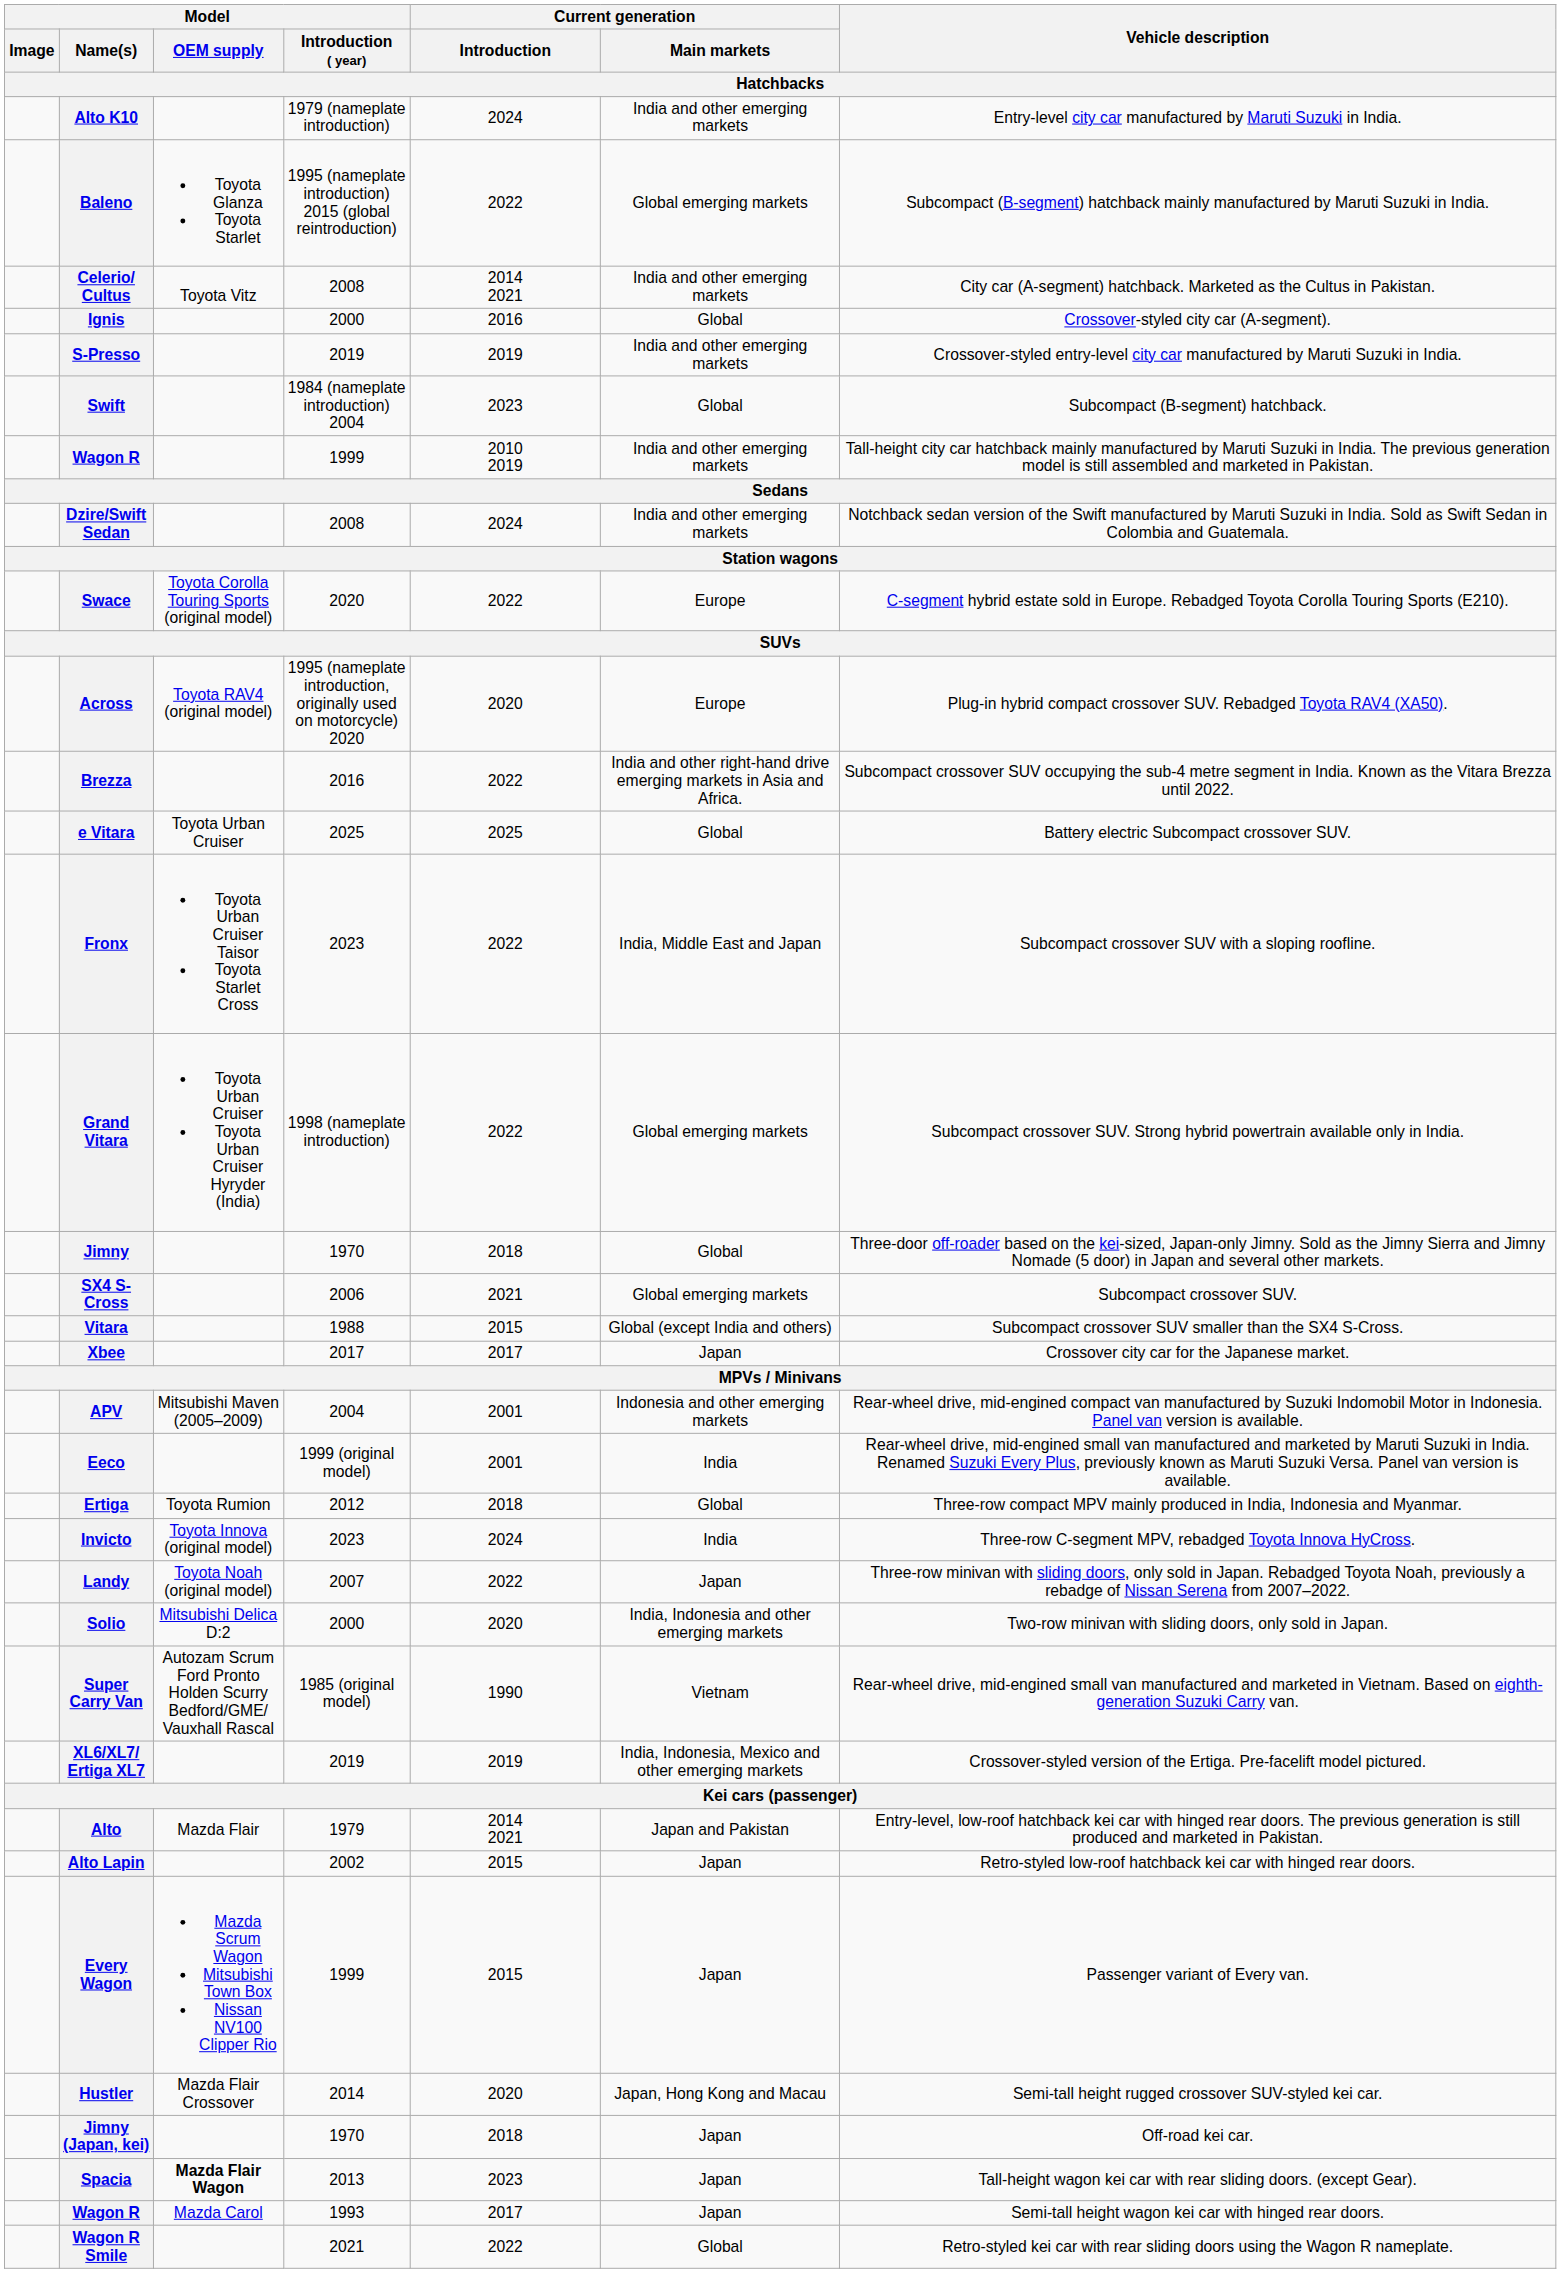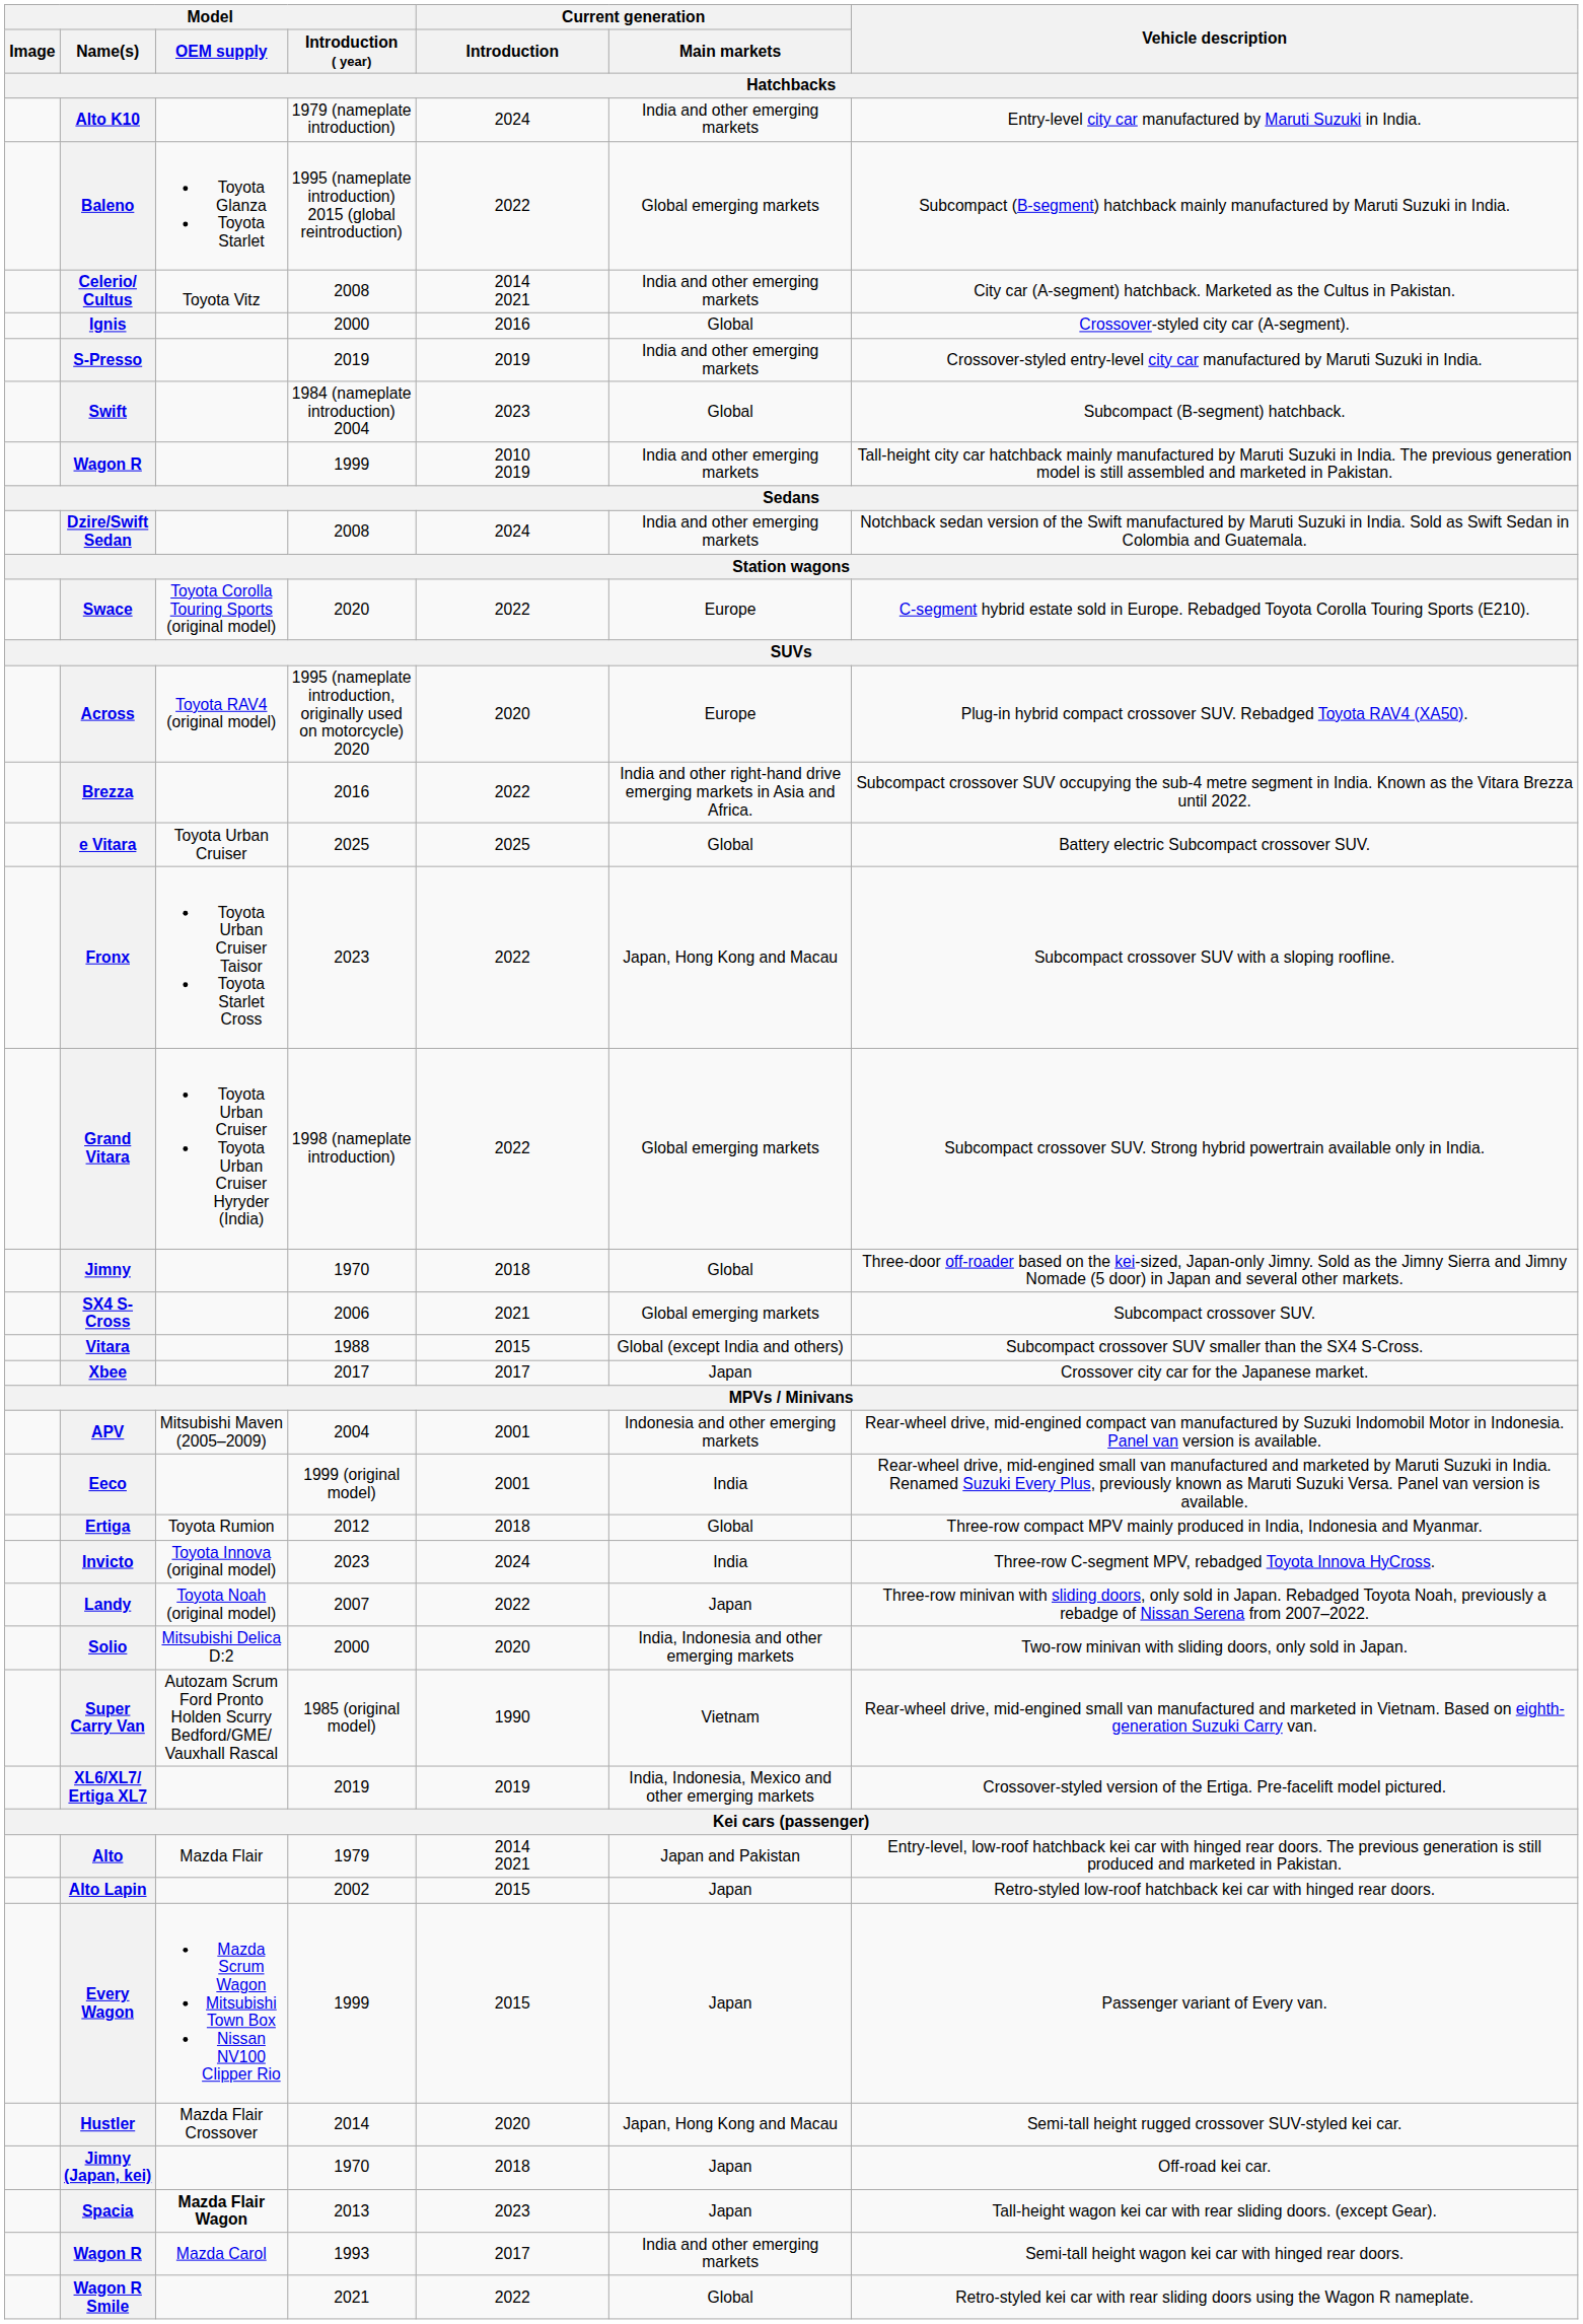 <table class="wikitable sortable" style="text-align: center; width: 100%">
 <tr>
 <th colspan="4" width="5%">Model</th>
 <th colspan="2" scope="col">Current generation</th>
 <th rowspan="2" width="30%" class="unsortable" cellpadding="32px">Vehicle description</th>
 </tr>
 <tr>
 <th class="unsortable">Image</th>
 <th>Name(s)</th>
 <th class="unsortable"><a href='#'>OEM supply</a></th>
 <th>Introduction<br><small>( year)</small></th>
 <th width="8%">Introduction</th>
 <th width="10%" class="unsortable">Main markets</th>
 </tr>
 <tr>
 <th colspan="7">Hatchbacks</th>
 </tr>
 <tr>
 <td></td>
 <th scope="row"><a href='#'>Alto K10</a></th>
 <td></td>
 <td>1979 (nameplate introduction)</td>
 <td>2024</td>
 <td>India and other emerging markets</td>
 <td>Entry-level <a href='#'>city car</a> manufactured by <a href='#'>Maruti Suzuki</a> in India.</td>
 </tr>
 <tr>
 <td></td>
 <th><a href='#'>Baleno</a></th>
 <td><br><ul><li>Toyota Glanza</li><li>Toyota Starlet</li></ul></td>
 <td>1995 (nameplate introduction)<br>2015 (global reintroduction)</td>
 <td>2022</td>
 <td>Global emerging markets</td>
 <td>Subcompact (<a href='#'>B-segment</a>) hatchback mainly manufactured by Maruti Suzuki in India.</td>
 </tr>
 <tr>
 <td><br></td>
 <th><a href='#'>Celerio/<br>Cultus</a></th>
 <td><br>Toyota Vitz</td>
 <td>2008</td>
 <td>2014<br>2021</td>
 <td>India and other emerging markets</td>
 <td>City car (A-segment) hatchback. Marketed as the Cultus in Pakistan.</td>
 </tr>
 <tr>
 <td></td>
 <th><a href='#'>Ignis</a></th>
 <td></td>
 <td>2000</td>
 <td>2016</td>
 <td>Global</td>
 <td><a href='#'>Crossover</a>-styled city car (A-segment).</td>
 </tr>
 <tr>
 <td></td>
 <th><a href='#'>S-Presso</a></th>
 <td></td>
 <td>2019</td>
 <td>2019</td>
 <td>India and other emerging markets</td>
 <td>Crossover-styled entry-level <a href='#'>city car</a> manufactured by Maruti Suzuki in India.</td>
 </tr>
 <tr>
 <td></td>
 <th scope="row"><a href='#'>Swift</a></th>
 <td></td>
 <td>1984 (nameplate introduction)<br>2004</td>
 <td>2023</td>
 <td>Global</td>
 <td>Subcompact (B-segment) hatchback.</td>
 </tr>
 <tr>
 <td></td>
 <th><a href='#'>Wagon R</a></th>
 <td></td>
 <td>1999</td>
 <td>2010<br>2019</td>
 <td>India and other emerging markets</td>
 <td>Tall-height city car hatchback mainly manufactured by Maruti Suzuki in India. The previous generation model is still assembled and marketed in Pakistan.</td>
 </tr>
 <tr>
 <th colspan="7">Sedans</th>
 </tr>
 <tr>
 <td></td>
 <th scope="row"><a href='#'>Dzire/Swift Sedan</a></th>
 <td></td>
 <td>2008</td>
 <td>2024</td>
 <td>India and other emerging markets</td>
 <td>Notchback sedan version of the Swift manufactured by Maruti Suzuki in India. Sold as Swift Sedan in Colombia and Guatemala.</td>
 </tr>
 <tr>
 <th colspan="7">Station wagons</th>
 </tr>
 <tr>
 <td></td>
 <th><a href='#'>Swace</a></th>
 <td><a href='#'>Toyota Corolla Touring Sports</a> (original model)</td>
 <td>2020</td>
 <td>2022</td>
 <td>Europe</td>
 <td><a href='#'>C-segment</a> hybrid estate sold in Europe. Rebadged Toyota Corolla Touring Sports (E210).</td>
 </tr>
 <tr>
 <th colspan="7">SUVs</th>
 </tr>
 <tr>
 <td></td>
 <th><a href='#'>Across</a></th>
 <td><a href='#'>Toyota RAV4</a> (original model)</td>
 <td>1995 (nameplate introduction, originally used on motorcycle)<br>2020</td>
 <td>2020</td>
 <td>Europe</td>
 <td>Plug-in hybrid compact crossover SUV. Rebadged <a href='#'>Toyota RAV4 (XA50)</a>.</td>
 </tr>
 <tr>
 <td></td>
 <th><a href='#'>Brezza</a></th>
 <td></td>
 <td>2016</td>
 <td>2022</td>
 <td>India and other right-hand drive emerging markets in Asia and Africa.</td>
 <td>Subcompact crossover SUV occupying the sub-4 metre segment in India. Known as the Vitara Brezza until 2022.</td>
 </tr>
 <tr>
 <td></td>
 <th><a href='#'>e Vitara</a></th>
 <td>Toyota Urban Cruiser</td>
 <td>2025</td>
 <td>2025</td>
 <td>Global</td>
 <td>Battery electric  Subcompact crossover SUV.</td>
 </tr>
 <tr>
 <td></td>
 <th scope="row"><a href='#'>Fronx</a></th>
 <td><br><ul><li>Toyota Urban Cruiser Taisor</li><li>Toyota Starlet Cross</li></ul></td>
 <td>2023</td>
 <td>2022</td>
-<td>India, Middle East and Japan</td>
+<td>Japan, Hong Kong and Macau</td>
 <td>Subcompact crossover SUV with a sloping roofline.</td>
 </tr>
 <tr>
 <td></td>
 <th scope="row"><a href='#'>Grand Vitara</a></th>
 <td><br><ul><li>Toyota Urban Cruiser</li><li>Toyota Urban Cruiser Hyryder (India)</li></ul></td>
 <td>1998 (nameplate introduction)<br></td>
 <td>2022</td>
 <td>Global emerging markets</td>
 <td>Subcompact crossover SUV. Strong hybrid powertrain available only in India.</td>
 </tr>
 <tr>
 <td></td>
 <th><a href='#'>Jimny</a></th>
 <td></td>
 <td>1970</td>
 <td>2018</td>
 <td>Global</td>
 <td>Three-door <a href='#'>off-roader</a> based on the <a href='#'>kei</a>-sized, Japan-only Jimny. Sold as the Jimny Sierra and Jimny Nomade (5 door) in Japan and several other markets.</td>
 </tr>
 <tr>
 <td></td>
 <th><a href='#'>SX4 S-Cross</a></th>
 <td></td>
 <td>2006</td>
 <td>2021</td>
 <td>Global emerging markets</td>
 <td>Subcompact crossover SUV.</td>
 </tr>
 <tr>
 <td></td>
 <th scope="row"><a href='#'>Vitara</a></th>
 <td></td>
 <td>1988</td>
 <td>2015</td>
 <td>Global (except India and others)</td>
 <td>Subcompact crossover SUV smaller than the SX4 S-Cross.</td>
 </tr>
 <tr>
 <td></td>
 <th><a href='#'>Xbee</a></th>
 <td></td>
 <td>2017</td>
 <td>2017</td>
 <td>Japan</td>
 <td>Crossover city car for the Japanese market.</td>
 </tr>
 <tr>
 <th colspan="7">MPVs / Minivans</th>
 </tr>
 <tr>
 <td></td>
 <th scope="row"><a href='#'>APV</a></th>
 <td>Mitsubishi Maven (2005–2009)</td>
 <td>2004</td>
 <td>2001</td>
 <td>Indonesia and other emerging markets</td>
 <td>Rear-wheel drive, mid-engined compact van manufactured by Suzuki Indomobil Motor in Indonesia. <a href='#'>Panel van</a> version is available.</td>
 </tr>
 <tr>
 <td></td>
 <th><a href='#'>Eeco</a></th>
 <td></td>
 <td>1999 (original model)</td>
 <td>2001</td>
 <td>India</td>
 <td>Rear-wheel drive, mid-engined small van manufactured and marketed by Maruti Suzuki in India. Renamed <a href='#'>Suzuki Every Plus</a>, previously known as Maruti Suzuki Versa. Panel van version is available.</td>
 </tr>
 <tr>
 <td></td>
 <th><a href='#'>Ertiga</a></th>
 <td>Toyota Rumion</td>
 <td>2012</td>
 <td>2018</td>
 <td>Global</td>
 <td>Three-row compact MPV mainly produced in India, Indonesia and Myanmar.</td>
 </tr>
 <tr>
 <td></td>
 <th><a href='#'>Invicto</a></th>
 <td><a href='#'>Toyota Innova</a> (original model)</td>
 <td>2023</td>
 <td>2024</td>
 <td>India</td>
 <td>Three-row C-segment MPV, rebadged <a href='#'>Toyota Innova HyCross</a>.</td>
 </tr>
 <tr>
 <td></td>
 <th><a href='#'>Landy</a></th>
 <td><a href='#'>Toyota Noah</a> (original model)</td>
 <td>2007</td>
 <td>2022</td>
 <td>Japan</td>
 <td>Three-row minivan with <a href='#'>sliding doors</a>, only sold in Japan. Rebadged Toyota Noah, previously a rebadge of <a href='#'>Nissan Serena</a> from 2007–2022.</td>
 </tr>
 <tr>
 <td></td>
 <th><a href='#'>Solio</a></th>
 <td><a href='#'>Mitsubishi Delica</a> D:2</td>
 <td>2000</td>
 <td>2020</td>
 <td>India, Indonesia and other emerging markets</td>
 <td>Two-row minivan with sliding doors, only sold in Japan.</td>
 </tr>
 <tr>
 <td></td>
 <th><a href='#'>Super Carry Van</a></th>
 <td>Autozam Scrum<br>Ford Pronto<br>Holden Scurry<br>Bedford/GME/<br>Vauxhall Rascal</td>
 <td>1985 (original model)</td>
 <td>1990</td>
 <td>Vietnam</td>
 <td>Rear-wheel drive, mid-engined small van manufactured and marketed in Vietnam. Based on <a href='#'>eighth-generation Suzuki Carry</a> van.</td>
 </tr>
 <tr>
 <td></td>
 <th><a href='#'>XL6/XL7/<br>Ertiga XL7</a></th>
 <td></td>
 <td>2019</td>
 <td>2019</td>
 <td>India, Indonesia, Mexico and other emerging markets</td>
 <td>Crossover-styled version of the Ertiga. Pre-facelift model pictured.</td>
 </tr>
 <tr>
 <th colspan="7">Kei cars (passenger)</th>
 </tr>
 <tr>
 <td><br></td>
 <th><a href='#'>Alto</a></th>
 <td>Mazda Flair</td>
 <td>1979</td>
 <td>2014<br>2021</td>
 <td>Japan and Pakistan</td>
 <td>Entry-level, low-roof hatchback kei car with hinged rear doors. The previous generation is still produced and marketed in Pakistan.</td>
 </tr>
 <tr>
 <td><br></td>
 <th><a href='#'>Alto Lapin</a></th>
 <td></td>
 <td>2002</td>
 <td>2015</td>
 <td>Japan</td>
 <td>Retro-styled low-roof hatchback kei car with hinged rear doors.</td>
 </tr>
 <tr>
 <td></td>
 <th><a href='#'>Every Wagon</a></th>
 <td><br><ul><li><a href='#'>Mazda Scrum Wagon</a></li><li><a href='#'>Mitsubishi Town Box</a></li><li><a href='#'>Nissan NV100 Clipper Rio</a></li></ul></td>
 <td>1999</td>
 <td>2015</td>
 <td>Japan</td>
 <td>Passenger variant of Every van.</td>
 </tr>
 <tr>
 <td></td>
 <th><a href='#'>Hustler</a></th>
 <td>Mazda Flair Crossover</td>
 <td>2014</td>
 <td>2020</td>
 <td>Japan, Hong Kong and Macau</td>
 <td>Semi-tall height rugged crossover SUV-styled kei car.</td>
 </tr>
 <tr>
 <td></td>
 <th><a href='#'>Jimny (Japan, kei)</a></th>
 <td></td>
 <td>1970</td>
 <td>2018</td>
 <td>Japan</td>
 <td>Off-road kei car.</td>
 </tr>
 <tr>
 <td></td>
 <th><a href='#'>Spacia</a></th>
 <td><strong>Mazda Flair Wagon</strong></td>
 <td>2013</td>
 <td>2023</td>
 <td>Japan</td>
 <td>Tall-height wagon kei car with rear sliding doors. (except Gear).</td>
 </tr>
 <tr>
 <td></td>
 <th><a href='#'>Wagon R</a></th>
 <td><a href='#'>Mazda Carol</a></td>
 <td>1993</td>
 <td>2017</td>
-<td>Japan</td>
+<td>India and other emerging markets</td>
 <td>Semi-tall height wagon kei car with hinged rear doors.</td>
 </tr>
 <tr>
 <td></td>
 <th><a href='#'>Wagon R Smile</a></th>
 <td></td>
 <td>2021</td>
 <td>2022</td>
 <td>Global</td>
 <td>Retro-styled kei car with rear sliding doors using the Wagon R nameplate.</td>
 </tr>
 </table>
